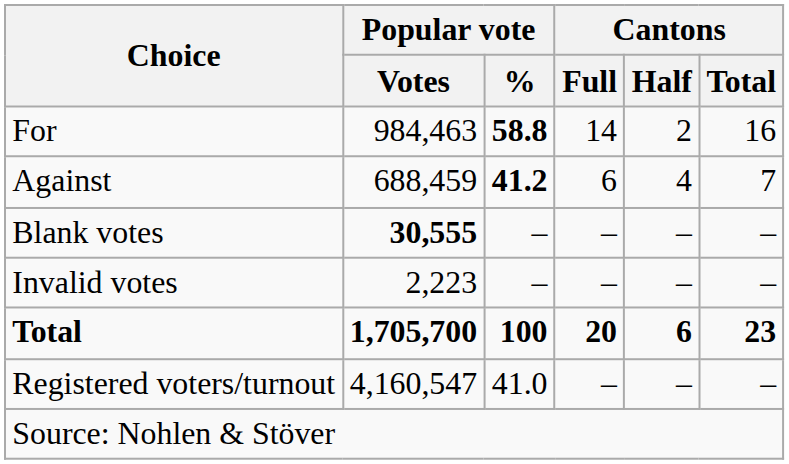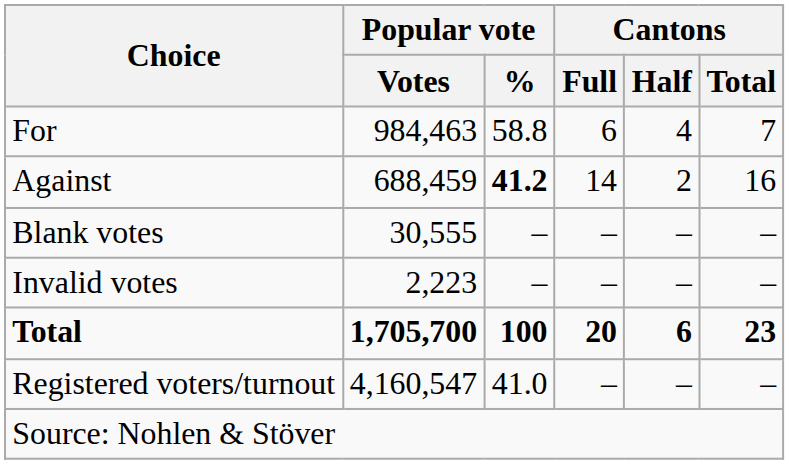 <table class=wikitable style=text-align:right>
 <tr>
 <th rowspan=2>Choice</th>
 <th colspan=2>Popular vote</th>
 <th colspan=3>Cantons</th>
 </tr>
 <tr>
 <th>Votes</th>
 <th>%</th>
 <th>Full</th>
 <th>Half</th>
 <th>Total</th>
 </tr>
 <tr>
 <td align=left>For</td>
 <td>984,463</td>
-<td><strong>58.8</strong></td>
+<td>58.8</td>
+<td>6</td>
+<td>4</td>
+<td>7</td>
+</tr>
+<tr>
+<td align=left>Against</td>
+<td>688,459</td>
+<td><strong>41.2</strong></td>
 <td>14</td>
 <td>2</td>
 <td>16</td>
 </tr>
 <tr>
-<td align=left>Against</td>
-<td>688,459</td>
-<td><strong>41.2</strong></td>
-<td>6</td>
-<td>4</td>
-<td>7</td>
-</tr>
-<tr>
 <td align=left>Blank votes</td>
-<td><strong>30,555</strong></td>
+<td>30,555</td>
 <td>–</td>
 <td>–</td>
 <td>–</td>
 <td>–</td>
 </tr>
 <tr>
 <td align=left>Invalid votes</td>
 <td>2,223</td>
 <td>–</td>
 <td>–</td>
 <td>–</td>
 <td>–</td>
 </tr>
 <tr>
 <td align=left><strong>Total</strong></td>
 <td><strong>1,705,700</strong></td>
 <td><strong>100</strong></td>
 <td><strong>20</strong></td>
 <td><strong>6</strong></td>
 <td><strong>23</strong></td>
 </tr>
 <tr>
 <td align=left>Registered voters/turnout</td>
 <td>4,160,547</td>
 <td>41.0</td>
 <td>–</td>
 <td>–</td>
 <td>–</td>
 </tr>
 <tr>
 <td align=left colspan=11>Source: Nohlen & Stöver</td>
 </tr>
 </table>
